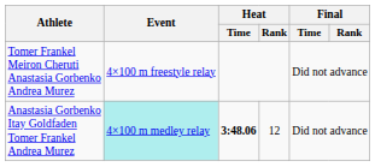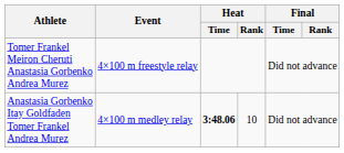 <table class="wikitable" style="text-align:center; font-size:90%">
 <tr>
 <th rowspan=2>Athlete</th>
 <th rowspan=2>Event</th>
 <th colspan=2>Heat</th>
 <th colspan=2>Final</th>
 </tr>
 <tr style="font-size:95%">
 <th>Time</th>
 <th>Rank</th>
 <th>Time</th>
 <th>Rank</th>
 </tr>
 <tr>
 <td align=left><a href='#'>Tomer Frankel</a><br><a href='#'>Meiron Cheruti</a><br><a href='#'>Anastasia Gorbenko</a><br><a href='#'>Andrea Murez</a></td>
 <td align=left><a href='#'>4×100 m freestyle relay</a></td>
 <td colspan=2></td>
 <td colspan=2>Did not advance</td>
 </tr>
 <tr>
 <td align=left><a href='#'>Anastasia Gorbenko</a><br><a href='#'>Itay Goldfaden</a><br><a href='#'>Tomer Frankel</a><br><a href='#'>Andrea Murez</a></td>
-<td align=left style="background: paleturquoise;"><a href='#'>4×100 m medley relay</a></td>
+<td align=left><a href='#'>4×100 m medley relay</a></td>
 <td><strong>3:48.06</strong></td>
-<td>12</td>
+<td>10</td>
 <td colspan=2>Did not advance</td>
 </tr>
 </table>
